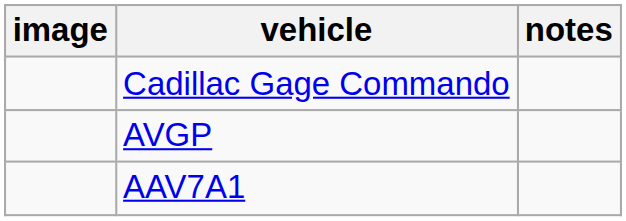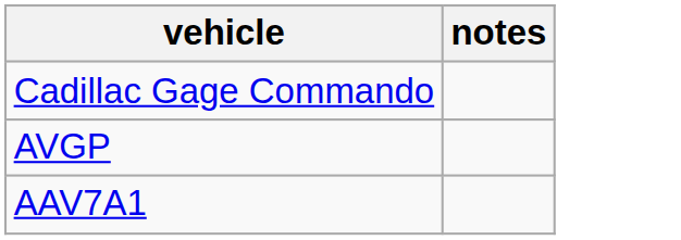 <table class="wikitable sortable">
 <tr>
-<th>image</th>
 <th>vehicle</th>
 <th>notes</th>
 </tr>
 <tr>
-<td></td>
 <td><a href='#'>Cadillac Gage Commando</a></td>
 <td></td>
 </tr>
 <tr>
-<td></td>
 <td><a href='#'>AVGP</a></td>
 <td></td>
 </tr>
 <tr>
-<td></td>
 <td><a href='#'>AAV7A1</a></td>
 <td></td>
 </tr>
 </table>
